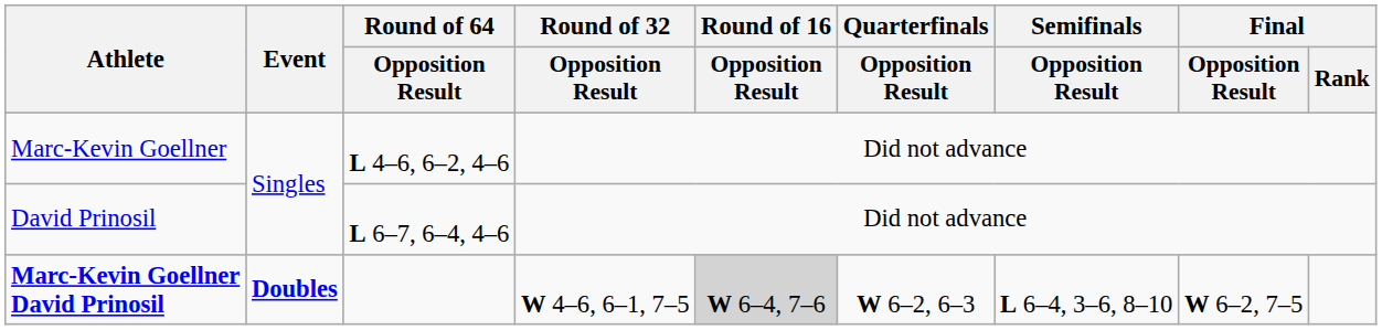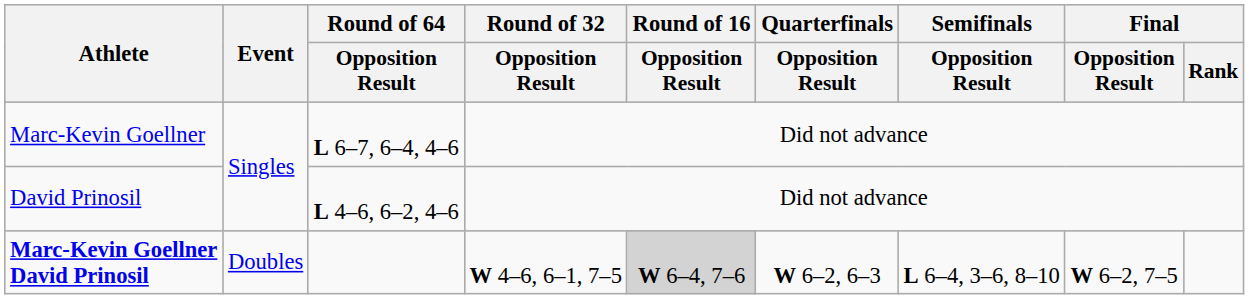 <table class="wikitable" style="font-size:90%">
 <tr>
 <th rowspan="2">Athlete</th>
 <th rowspan="2">Event</th>
 <th>Round of 64</th>
 <th>Round of 32</th>
 <th>Round of 16</th>
 <th>Quarterfinals</th>
 <th>Semifinals</th>
 <th colspan=2>Final</th>
 </tr>
 <tr style="font-size:95%">
 <th>Opposition<br>Result</th>
 <th>Opposition<br>Result</th>
 <th>Opposition<br>Result</th>
 <th>Opposition<br>Result</th>
 <th>Opposition<br>Result</th>
 <th>Opposition<br>Result</th>
 <th>Rank</th>
 </tr>
 <tr align=center>
 <td align=left><a href='#'>Marc-Kevin Goellner</a></td>
 <td align=left rowspan=2><a href='#'>Singles</a></td>
+<td><br><strong>L</strong> 6–7, 6–4, 4–6</td>
+<td colspan=6>Did not advance</td>
+</tr>
+<tr align=center>
+<td align=left><a href='#'>David Prinosil</a></td>
 <td><br><strong>L</strong> 4–6, 6–2, 4–6</td>
 <td colspan=6>Did not advance</td>
 </tr>
 <tr align=center>
-<td align=left><a href='#'>David Prinosil</a></td>
-<td><br><strong>L</strong> 6–7, 6–4, 4–6</td>
-<td colspan=6>Did not advance</td>
-</tr>
-<tr align=center>
 <td align=left><strong><a href='#'>Marc-Kevin Goellner</a><br><a href='#'>David Prinosil</a></strong></td>
-<td align=left><strong><a href='#'>Doubles</a></strong></td>
+<td align=left><a href='#'>Doubles</a></td>
 <td></td>
 <td><br><strong>W</strong> 4–6, 6–1, 7–5</td>
 <td style="background: lightgrey;"><br><strong>W</strong> 6–4, 7–6</td>
 <td><br><strong>W</strong> 6–2, 6–3</td>
 <td><br><strong>L</strong> 6–4, 3–6, 8–10</td>
 <td><br><strong>W</strong> 6–2, 7–5</td>
 <td></td>
 </tr>
 </table>
